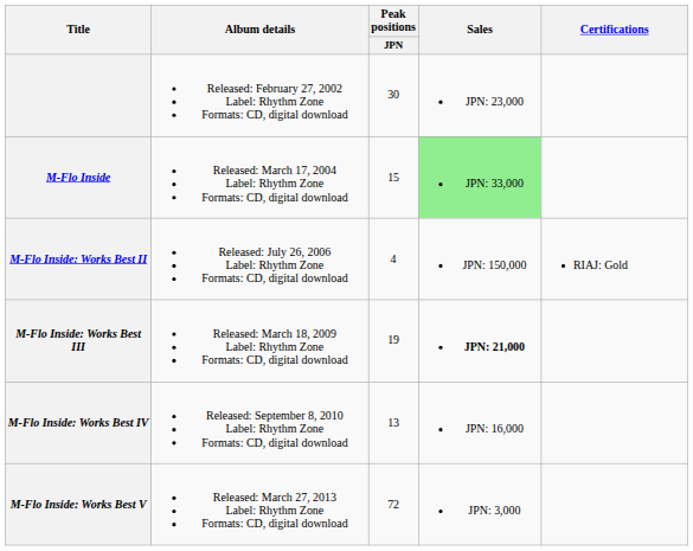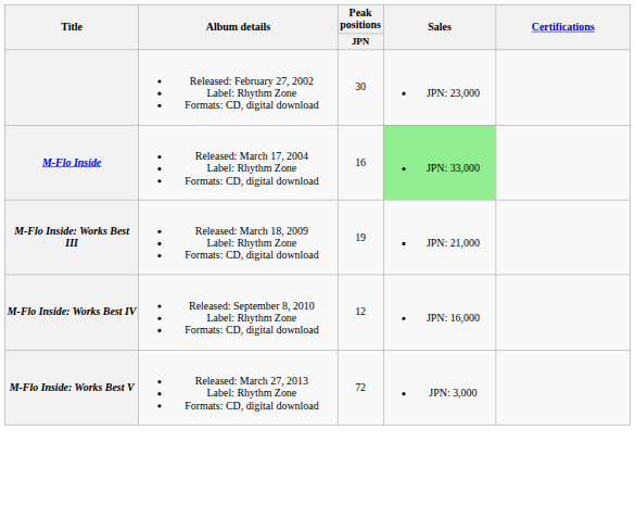 <table class="wikitable plainrowheaders" style="text-align:center;">
 <tr>
 <th style="width:12em;" rowspan="2">Title</th>
 <th style="width:18em;" rowspan="2">Album details</th>
 <th colspan="1">Peak positions</th>
 <th style="width:10em;" rowspan="2">Sales</th>
 <th style="width:12em;" rowspan="2"><a href='#'>Certifications</a></th>
 </tr>
 <tr>
 <th scope="col" style="width:3em;font-size:90%;">JPN<br></th>
 </tr>
 <tr>
 <th scope="row"></th>
 <td><br><ul><li>Released: February 27, 2002</li><li>Label: Rhythm Zone</li><li>Formats: CD, digital download</li></ul></td>
 <td>30</td>
 <td><br><ul><li>JPN: 23,000</li></ul></td>
 <td align="left"></td>
 </tr>
 <tr>
 <th scope="row"><em><a href='#'>M-Flo Inside</a></em></th>
 <td><br><ul><li>Released: March 17, 2004</li><li>Label: Rhythm Zone</li><li>Formats: CD, digital download</li></ul></td>
-<td>15</td>
+<td>16</td>
 <td style="background: lightgreen;"><br><ul><li>JPN: 33,000</li></ul></td>
 <td align="left"></td>
-</tr>
-<tr>
-<th scope="row"><em><a href='#'>M-Flo Inside: Works Best II</a></em></th>
-<td><br><ul><li>Released: July 26, 2006</li><li>Label: Rhythm Zone</li><li>Formats: CD, digital download</li></ul></td>
-<td>4</td>
-<td><br><ul><li>JPN: 150,000</li></ul></td>
-<td align="left"><br><ul><li>RIAJ: Gold</li></ul></td>
 </tr>
 <tr>
 <th scope="row"><em>M-Flo Inside: Works Best III</em></th>
 <td><br><ul><li>Released: March 18, 2009</li><li>Label: Rhythm Zone</li><li>Formats: CD, digital download</li></ul></td>
 <td>19</td>
-<td><strong><br><ul><li>JPN: 21,000</li></ul></strong></td>
+<td><br><ul><li>JPN: 21,000</li></ul></td>
 <td align="left"></td>
 </tr>
 <tr>
 <th scope="row"><em>M-Flo Inside: Works Best IV</em></th>
 <td><br><ul><li>Released: September 8, 2010</li><li>Label: Rhythm Zone</li><li>Formats: CD, digital download</li></ul></td>
-<td>13</td>
+<td>12</td>
 <td><br><ul><li>JPN: 16,000</li></ul></td>
 <td align="left"></td>
 </tr>
 <tr>
 <th scope="row"><em>M-Flo Inside: Works Best V</em></th>
 <td><br><ul><li>Released: March 27, 2013</li><li>Label: Rhythm Zone</li><li>Formats: CD, digital download</li></ul></td>
 <td>72</td>
 <td><br><ul><li>JPN: 3,000</li></ul></td>
 <td align="left"></td>
 </tr>
 </table>
